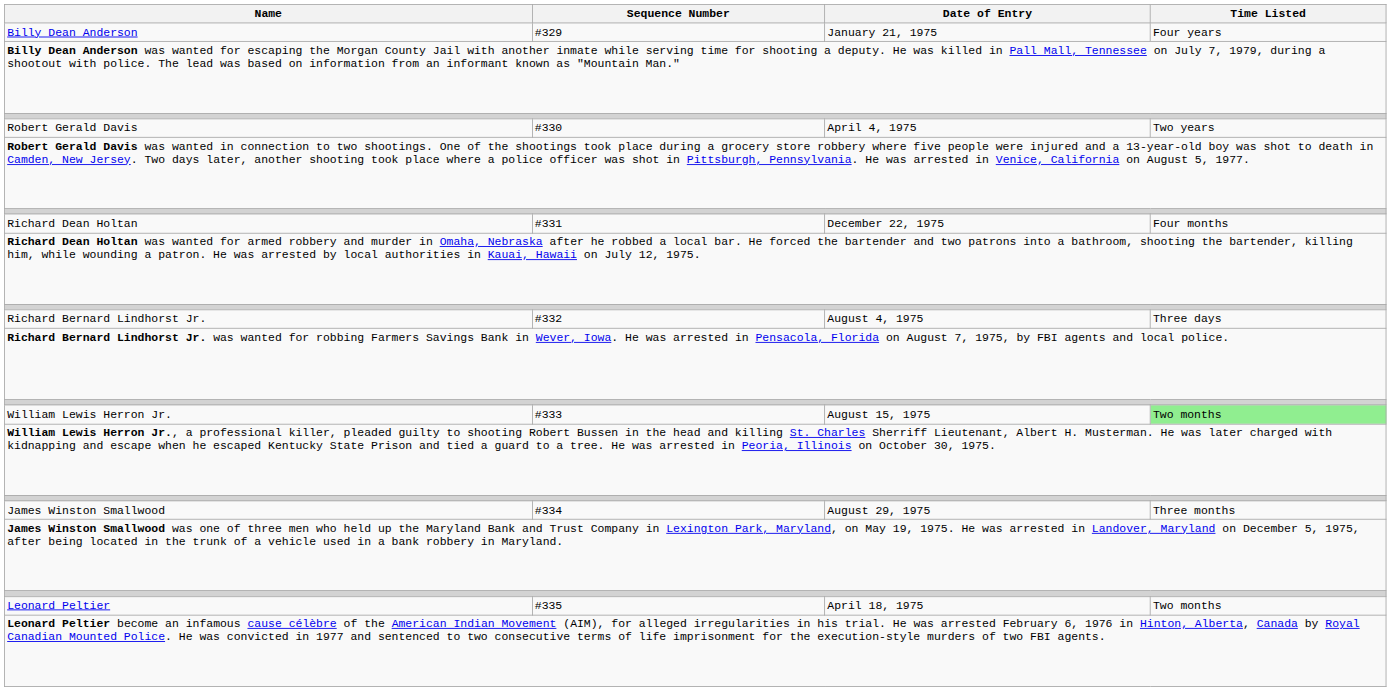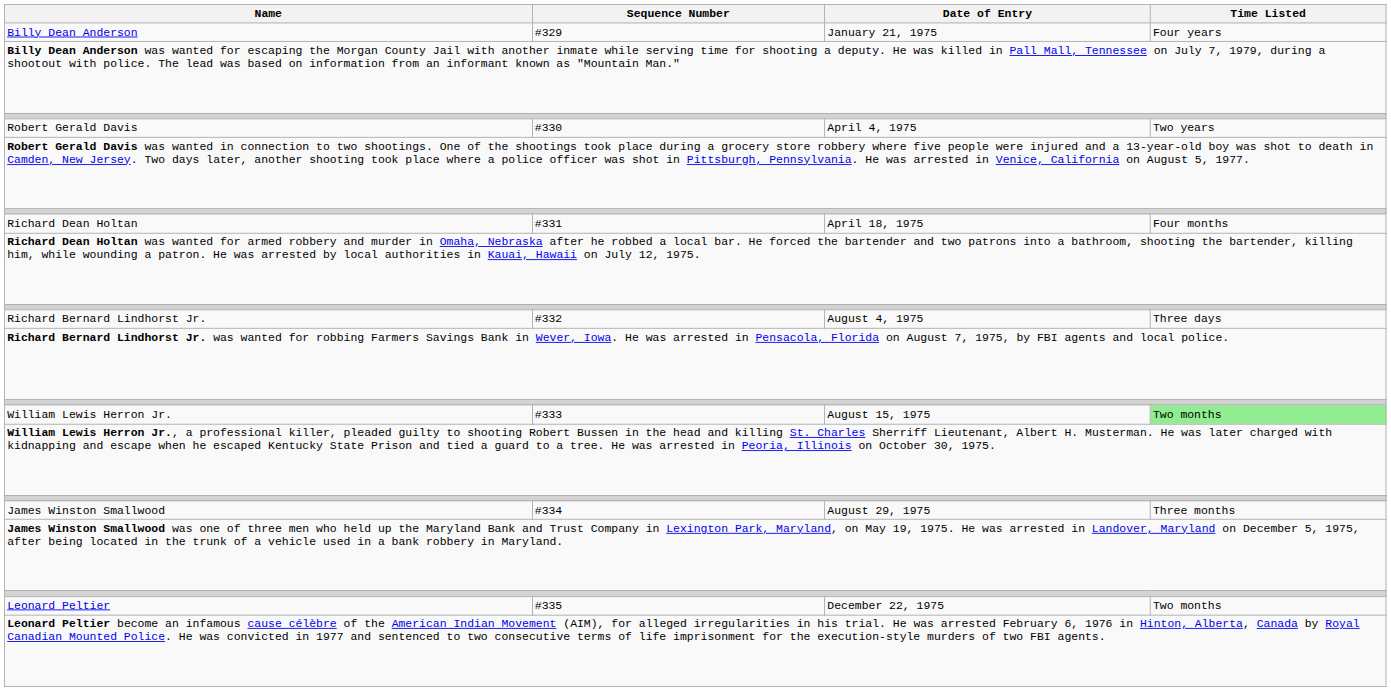 <table class="wikitable">
 <tr>
 <th>Name</th>
 <th>Sequence Number</th>
 <th>Date of Entry</th>
 <th>Time Listed</th>
 </tr>
 <tr>
 <td height="10"><a href='#'>Billy Dean Anderson</a></td>
 <td>#329</td>
 <td>January 21, 1975</td>
 <td>Four years</td>
 </tr>
 <tr>
 <td colspan="4" valign="top" height="75"><strong>Billy Dean Anderson</strong> was wanted for escaping the Morgan County Jail with another inmate while serving time for shooting a deputy. He was killed in <a href='#'>Pall Mall, Tennessee</a> on July 7, 1979, during a shootout with police. The lead was based on information from an informant known as "Mountain Man."</td>
 </tr>
 <tr>
 <td colSpan="4" style="background-color:lightgrey;"></td>
 </tr>
 <tr>
 <td height="10">Robert Gerald Davis</td>
 <td>#330</td>
 <td>April 4, 1975</td>
 <td>Two years</td>
 </tr>
 <tr>
 <td colspan="4" valign="top" height="75"><strong>Robert Gerald Davis</strong> was wanted in connection to two shootings. One of the shootings took place during a grocery store robbery where five people were injured and a 13-year-old boy was shot to death in <a href='#'>Camden, New Jersey</a>. Two days later, another shooting took place where a police officer was shot in <a href='#'>Pittsburgh, Pennsylvania</a>. He was arrested in <a href='#'>Venice, California</a> on August 5, 1977.</td>
 </tr>
 <tr>
 <td colSpan="4" style="background-color:lightgrey;"></td>
 </tr>
 <tr>
 <td height="10">Richard Dean Holtan</td>
 <td>#331</td>
-<td>December 22, 1975</td>
+<td>April 18, 1975</td>
 <td>Four months</td>
 </tr>
 <tr>
 <td colspan="4" valign="top" height="75"><strong>Richard Dean Holtan</strong> was wanted for armed robbery and murder in <a href='#'>Omaha, Nebraska</a> after he robbed a local bar. He forced the bartender and two patrons into a bathroom, shooting the bartender, killing him, while wounding a patron. He was arrested by local authorities in <a href='#'>Kauai, Hawaii</a> on July 12, 1975.</td>
 </tr>
 <tr>
 <td colSpan="4" style="background-color:lightgrey;"></td>
 </tr>
 <tr>
 <td height="10">Richard Bernard Lindhorst Jr.</td>
 <td>#332</td>
 <td>August 4, 1975</td>
 <td>Three days</td>
 </tr>
 <tr>
 <td colspan="4" valign="top" height="75"><strong>Richard Bernard Lindhorst Jr.</strong> was wanted for robbing Farmers Savings Bank in <a href='#'>Wever, Iowa</a>. He was arrested in <a href='#'>Pensacola, Florida</a> on August 7, 1975, by FBI agents and local police.</td>
 </tr>
 <tr>
 <td colSpan="4" style="background-color:lightgrey;"></td>
 </tr>
 <tr>
 <td height="10">William Lewis Herron Jr.</td>
 <td>#333</td>
 <td>August 15, 1975</td>
 <td style="background: lightgreen;">Two months</td>
 </tr>
 <tr>
 <td colspan="4" valign="top" height="75"><strong>William Lewis Herron Jr.</strong>, a professional killer, pleaded guilty to shooting Robert Bussen in the head and killing <a href='#'>St. Charles</a> Sherriff Lieutenant, Albert H. Musterman. He was later charged with kidnapping and escape when he escaped Kentucky State Prison and tied a guard to a tree. He was arrested in <a href='#'>Peoria, Illinois</a> on October 30, 1975.</td>
 </tr>
 <tr>
 <td colSpan="4" style="background-color:lightgrey;"></td>
 </tr>
 <tr>
 <td height="10">James Winston Smallwood</td>
 <td>#334</td>
 <td>August 29, 1975</td>
 <td>Three months</td>
 </tr>
 <tr>
 <td colspan="4" valign="top" height="75"><strong>James Winston Smallwood</strong> was one of three men who held up the Maryland Bank and Trust Company in <a href='#'>Lexington Park, Maryland</a>, on May 19, 1975. He was arrested in <a href='#'>Landover, Maryland</a> on December 5, 1975, after being located in the trunk of a vehicle used in a bank robbery in Maryland.</td>
 </tr>
 <tr>
 <td colSpan="4" style="background-color:lightgrey;"></td>
 </tr>
 <tr>
 <td height="10"><a href='#'>Leonard Peltier</a></td>
 <td>#335</td>
-<td>April 18, 1975</td>
+<td>December 22, 1975</td>
 <td>Two months</td>
 </tr>
 <tr>
 <td colspan="4" valign="top" height="75"><strong>Leonard Peltier</strong> become an infamous <a href='#'>cause célèbre</a> of the <a href='#'>American Indian Movement</a> (AIM), for alleged irregularities in his trial. He was arrested February 6, 1976 in <a href='#'>Hinton, Alberta</a>, <a href='#'>Canada</a> by <a href='#'>Royal Canadian Mounted Police</a>. He was convicted in 1977 and sentenced to two consecutive terms of life imprisonment for the execution-style murders of two FBI agents.</td>
 </tr>
 </table>
